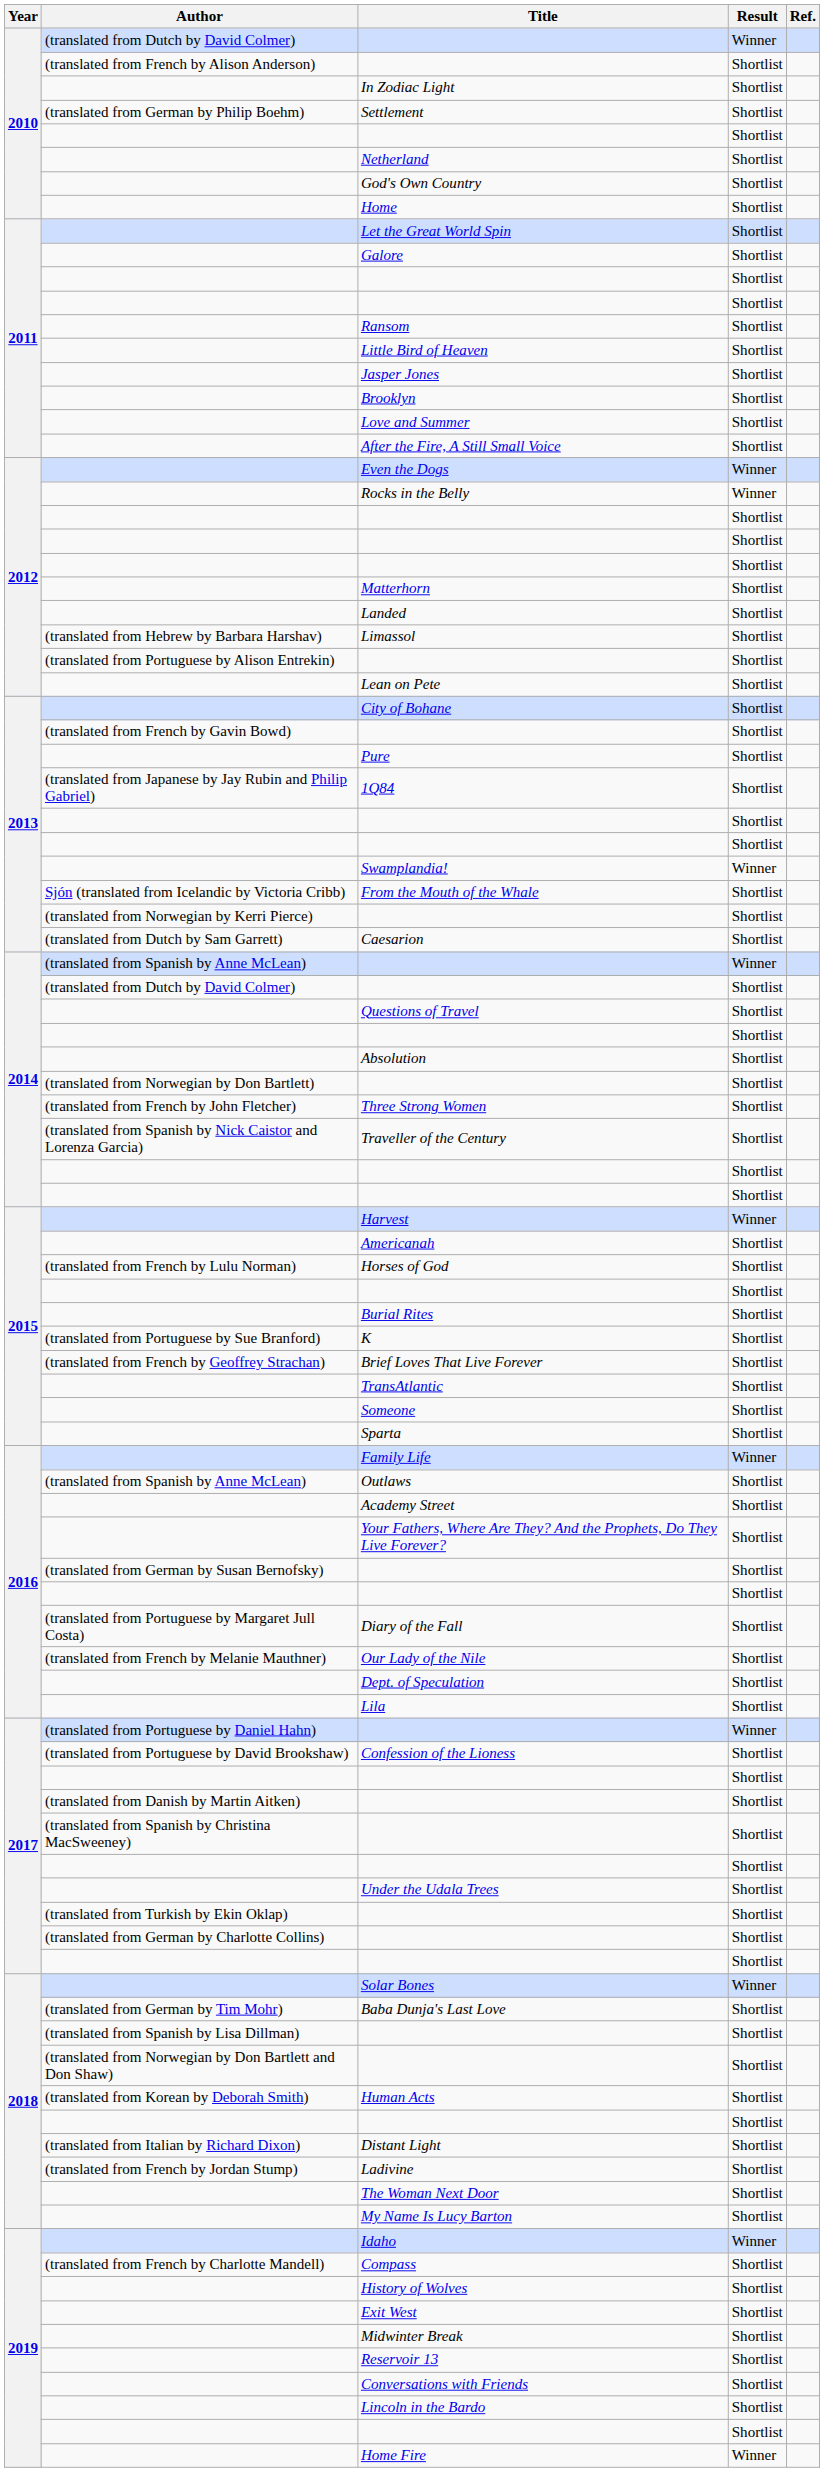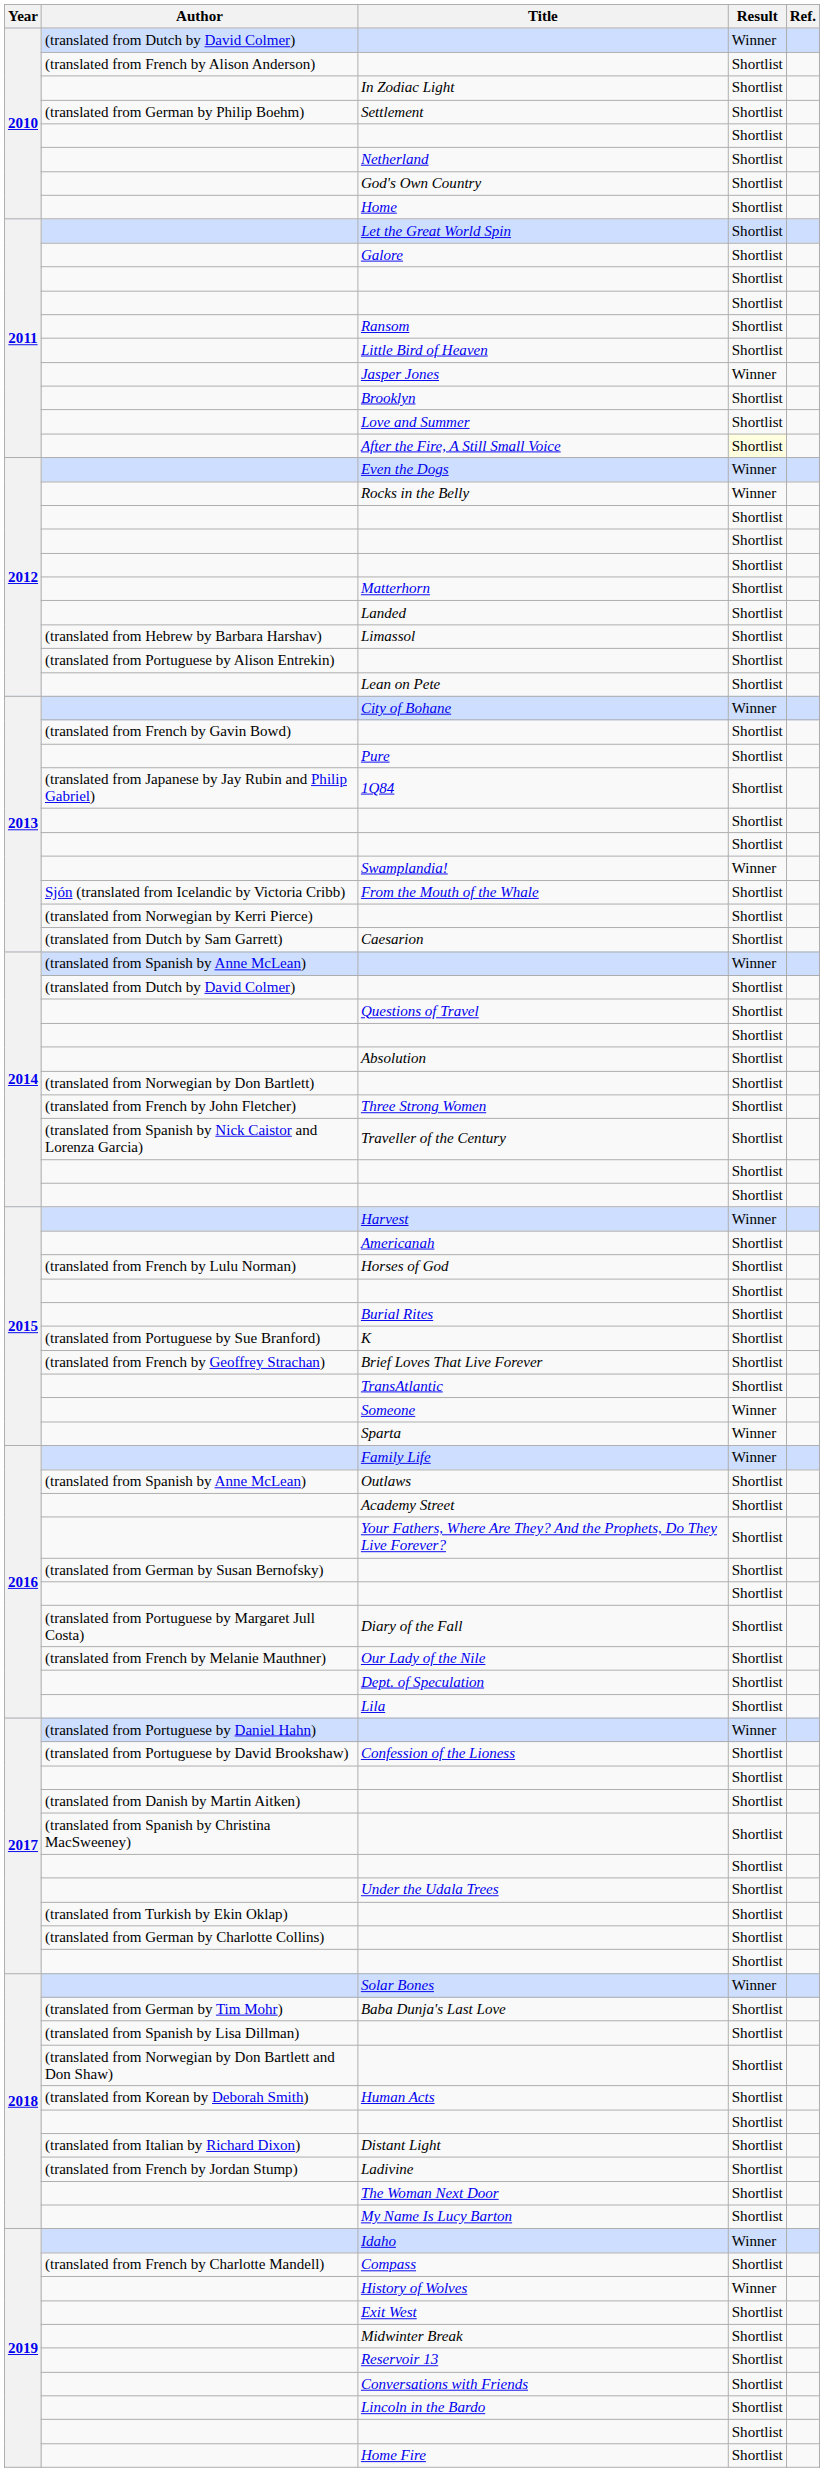 <table class="wikitable sortable mw-collapsible">
 <tr>
 <th>Year</th>
 <th>Author</th>
 <th>Title</th>
 <th>Result</th>
 <th>Ref.</th>
 </tr>
 <tr style=background:#cddeff>
 <th rowspan="8"><a href='#'>2010</a></th>
 <td> (translated from Dutch by <a href='#'>David Colmer</a>)</td>
 <td><em></em></td>
 <td>Winner</td>
 <td></td>
 </tr>
 <tr>
 <td> (translated from French by Alison Anderson)</td>
 <td><em></em></td>
 <td>Shortlist</td>
 <td></td>
 </tr>
 <tr>
 <td></td>
 <td><em>In Zodiac Light</em></td>
 <td>Shortlist</td>
 <td></td>
 </tr>
 <tr>
 <td> (translated from German by Philip Boehm)</td>
 <td><em>Settlement</em></td>
 <td>Shortlist</td>
 <td></td>
 </tr>
 <tr>
 <td></td>
 <td><em></em></td>
 <td>Shortlist</td>
 <td></td>
 </tr>
 <tr>
 <td></td>
 <td><em><a href='#'>Netherland</a></em></td>
 <td>Shortlist</td>
 <td></td>
 </tr>
 <tr>
 <td></td>
 <td><em>God's Own Country</em></td>
 <td>Shortlist</td>
 <td></td>
 </tr>
 <tr>
 <td></td>
 <td><em><a href='#'>Home</a></em></td>
 <td>Shortlist</td>
 <td></td>
 </tr>
 <tr style=background:#cddeff>
 <th rowspan="10"><a href='#'>2011</a></th>
 <td></td>
 <td><em><a href='#'>Let the Great World Spin</a></em></td>
 <td>Shortlist</td>
 <td></td>
 </tr>
 <tr>
 <td></td>
 <td><em><a href='#'>Galore</a></em></td>
 <td>Shortlist</td>
 <td></td>
 </tr>
 <tr>
 <td></td>
 <td><em></em></td>
 <td>Shortlist</td>
 <td></td>
 </tr>
 <tr>
 <td></td>
 <td><em></em></td>
 <td>Shortlist</td>
 <td></td>
 </tr>
 <tr>
 <td></td>
 <td><em><a href='#'>Ransom</a></em></td>
 <td>Shortlist</td>
 <td></td>
 </tr>
 <tr>
 <td></td>
 <td><em><a href='#'>Little Bird of Heaven</a></em></td>
 <td>Shortlist</td>
 <td></td>
 </tr>
 <tr>
 <td></td>
 <td><em><a href='#'>Jasper Jones</a></em></td>
-<td>Shortlist</td>
+<td>Winner</td>
 <td></td>
 </tr>
 <tr>
 <td></td>
 <td><em><a href='#'>Brooklyn</a></em></td>
 <td>Shortlist</td>
 <td></td>
 </tr>
 <tr>
 <td></td>
 <td><em><a href='#'>Love and Summer</a></em></td>
 <td>Shortlist</td>
 <td></td>
 </tr>
 <tr>
 <td></td>
 <td><em><a href='#'>After the Fire, A Still Small Voice</a></em></td>
-<td>Shortlist</td>
+<td style="background: lightyellow;">Shortlist</td>
 <td></td>
 </tr>
 <tr style=background:#cddeff>
 <th rowspan="10"><a href='#'>2012</a></th>
 <td></td>
 <td><em><a href='#'>Even the Dogs</a></em></td>
 <td>Winner</td>
 <td></td>
 </tr>
 <tr>
 <td></td>
 <td><em>Rocks in the Belly</em></td>
 <td>Winner</td>
 <td></td>
 </tr>
 <tr>
 <td></td>
 <td><em></em></td>
 <td>Shortlist</td>
 <td></td>
 </tr>
 <tr>
 <td></td>
 <td><em></em></td>
 <td>Shortlist</td>
 <td></td>
 </tr>
 <tr>
 <td></td>
 <td><em></em></td>
 <td>Shortlist</td>
 <td></td>
 </tr>
 <tr>
 <td></td>
 <td><em><a href='#'>Matterhorn</a></em></td>
 <td>Shortlist</td>
 <td></td>
 </tr>
 <tr>
 <td></td>
 <td><em>Landed</em></td>
 <td>Shortlist</td>
 <td></td>
 </tr>
 <tr>
 <td> (translated from Hebrew by Barbara Harshav)</td>
 <td><em>Limassol</em></td>
 <td>Shortlist</td>
 <td></td>
 </tr>
 <tr>
 <td> (translated from Portuguese by Alison Entrekin)</td>
 <td><em></em></td>
 <td>Shortlist</td>
 <td></td>
 </tr>
 <tr>
 <td></td>
 <td><em>Lean on Pete</em></td>
 <td>Shortlist</td>
 <td></td>
 </tr>
 <tr style=background:#cddeff>
 <th rowspan="10"><a href='#'>2013</a></th>
 <td></td>
 <td><em><a href='#'>City of Bohane</a></em></td>
-<td>Shortlist</td>
+<td>Winner</td>
 <td></td>
 </tr>
 <tr>
 <td> (translated from French by Gavin Bowd)</td>
 <td><em></em></td>
 <td>Shortlist</td>
 <td></td>
 </tr>
 <tr>
 <td></td>
 <td><em><a href='#'>Pure</a></em></td>
 <td>Shortlist</td>
 <td></td>
 </tr>
 <tr>
 <td> (translated from Japanese by Jay Rubin and <a href='#'>Philip Gabriel</a>)</td>
 <td><em><a href='#'>1Q84</a></em></td>
 <td>Shortlist</td>
 <td></td>
 </tr>
 <tr>
 <td></td>
 <td><em></em></td>
 <td>Shortlist</td>
 <td></td>
 </tr>
 <tr>
 <td></td>
 <td><em></em></td>
 <td>Shortlist</td>
 <td></td>
 </tr>
 <tr>
 <td></td>
 <td><em><a href='#'>Swamplandia!</a></em></td>
 <td>Winner</td>
 <td></td>
 </tr>
 <tr>
 <td><a href='#'>Sjón</a> (translated from Icelandic by Victoria Cribb)</td>
 <td><em><a href='#'>From the Mouth of the Whale</a></em></td>
 <td>Shortlist</td>
 <td></td>
 </tr>
 <tr>
 <td> (translated from Norwegian by Kerri Pierce)</td>
 <td><em></em></td>
 <td>Shortlist</td>
 <td></td>
 </tr>
 <tr>
 <td> (translated from Dutch by Sam Garrett)</td>
 <td><em>Caesarion</em></td>
 <td>Shortlist</td>
 <td></td>
 </tr>
 <tr style=background:#cddeff>
 <th rowspan="10"><a href='#'>2014</a></th>
 <td> (translated from Spanish by <a href='#'>Anne McLean</a>)</td>
 <td><em></em></td>
 <td>Winner</td>
 <td></td>
 </tr>
 <tr>
 <td> (translated from Dutch by <a href='#'>David Colmer</a>)</td>
 <td><em></em></td>
 <td>Shortlist</td>
 <td></td>
 </tr>
 <tr>
 <td></td>
 <td><em><a href='#'>Questions of Travel</a></em></td>
 <td>Shortlist</td>
 <td></td>
 </tr>
 <tr>
 <td></td>
 <td><em></em></td>
 <td>Shortlist</td>
 <td></td>
 </tr>
 <tr>
 <td></td>
 <td><em>Absolution</em></td>
 <td>Shortlist</td>
 <td></td>
 </tr>
 <tr>
 <td> (translated from Norwegian by Don Bartlett)</td>
 <td><em></em></td>
 <td>Shortlist</td>
 <td></td>
 </tr>
 <tr>
 <td> (translated from French by John Fletcher)</td>
 <td><em><a href='#'>Three Strong Women</a></em></td>
 <td>Shortlist</td>
 <td></td>
 </tr>
 <tr>
 <td> (translated from Spanish by <a href='#'>Nick Caistor</a> and Lorenza Garcia)</td>
 <td><em>Traveller of the Century</em></td>
 <td>Shortlist</td>
 <td></td>
 </tr>
 <tr>
 <td></td>
 <td><em></em></td>
 <td>Shortlist</td>
 <td></td>
 </tr>
 <tr>
 <td></td>
 <td><em></em></td>
 <td>Shortlist</td>
 <td></td>
 </tr>
 <tr style=background:#cddeff>
 <th rowspan="10"><a href='#'>2015</a></th>
 <td></td>
 <td><em><a href='#'>Harvest</a></em></td>
 <td>Winner</td>
 <td></td>
 </tr>
 <tr>
 <td></td>
 <td><em><a href='#'>Americanah</a></em></td>
 <td>Shortlist</td>
 <td></td>
 </tr>
 <tr>
 <td> (translated from French by Lulu Norman)</td>
 <td><em>Horses of God</em></td>
 <td>Shortlist</td>
 <td></td>
 </tr>
 <tr>
 <td></td>
 <td><em></em></td>
 <td>Shortlist</td>
 <td></td>
 </tr>
 <tr>
 <td></td>
 <td><em><a href='#'>Burial Rites</a></em></td>
 <td>Shortlist</td>
 <td></td>
 </tr>
 <tr>
 <td> (translated from Portuguese by Sue Branford)</td>
 <td><em>K</em></td>
 <td>Shortlist</td>
 <td></td>
 </tr>
 <tr>
 <td> (translated from French by <a href='#'>Geoffrey Strachan</a>)</td>
 <td><em>Brief Loves That Live Forever</em></td>
 <td>Shortlist</td>
 <td></td>
 </tr>
 <tr>
 <td></td>
 <td><em><a href='#'>TransAtlantic</a></em></td>
 <td>Shortlist</td>
 <td></td>
 </tr>
 <tr>
 <td></td>
 <td><em><a href='#'>Someone</a></em></td>
-<td>Shortlist</td>
+<td>Winner</td>
 <td></td>
 </tr>
 <tr>
 <td></td>
 <td><em>Sparta</em></td>
-<td>Shortlist</td>
+<td>Winner</td>
 <td></td>
 </tr>
 <tr style=background:#cddeff>
 <th rowspan="10"><a href='#'>2016</a></th>
 <td></td>
 <td><em><a href='#'>Family Life</a></em></td>
 <td>Winner</td>
 <td></td>
 </tr>
 <tr>
 <td> (translated from Spanish by <a href='#'>Anne McLean</a>)</td>
 <td><em>Outlaws</em></td>
 <td>Shortlist</td>
 <td></td>
 </tr>
 <tr>
 <td></td>
 <td><em>Academy Street</em></td>
 <td>Shortlist</td>
 <td></td>
 </tr>
 <tr>
 <td></td>
 <td><em><a href='#'>Your Fathers, Where Are They? And the Prophets, Do They Live Forever?</a></em></td>
 <td>Shortlist</td>
 <td></td>
 </tr>
 <tr>
 <td> (translated from German by Susan Bernofsky)</td>
 <td><em></em></td>
 <td>Shortlist</td>
 <td></td>
 </tr>
 <tr>
 <td></td>
 <td><em></em></td>
 <td>Shortlist</td>
 <td></td>
 </tr>
 <tr>
 <td> (translated from Portuguese by Margaret Jull Costa)</td>
 <td><em>Diary of the Fall</em></td>
 <td>Shortlist</td>
 <td></td>
 </tr>
 <tr>
 <td> (translated from French by Melanie Mauthner)</td>
 <td><em><a href='#'>Our Lady of the Nile</a></em></td>
 <td>Shortlist</td>
 <td></td>
 </tr>
 <tr>
 <td></td>
 <td><em><a href='#'>Dept. of Speculation</a></em></td>
 <td>Shortlist</td>
 <td></td>
 </tr>
 <tr>
 <td></td>
 <td><em><a href='#'>Lila</a></em></td>
 <td>Shortlist</td>
 <td></td>
 </tr>
 <tr style=background:#cddeff>
 <th rowspan="10"><a href='#'>2017</a></th>
 <td> (translated from Portuguese by <a href='#'>Daniel Hahn</a>)</td>
 <td><em></em></td>
 <td>Winner</td>
 <td></td>
 </tr>
 <tr>
 <td> (translated from Portuguese by David Brookshaw)</td>
 <td><em><a href='#'>Confession of the Lioness</a></em></td>
 <td>Shortlist</td>
 <td></td>
 </tr>
 <tr>
 <td></td>
 <td><em></em></td>
 <td>Shortlist</td>
 <td></td>
 </tr>
 <tr>
 <td> (translated from Danish by Martin Aitken)</td>
 <td><em></em></td>
 <td>Shortlist</td>
 <td></td>
 </tr>
 <tr>
 <td> (translated from Spanish by Christina MacSweeney)</td>
 <td><em></em></td>
 <td>Shortlist</td>
 <td></td>
 </tr>
 <tr>
 <td></td>
 <td><em></em></td>
 <td>Shortlist</td>
 <td></td>
 </tr>
 <tr>
 <td></td>
 <td><em><a href='#'>Under the Udala Trees</a></em></td>
 <td>Shortlist</td>
 <td></td>
 </tr>
 <tr>
 <td> (translated from Turkish by Ekin Oklap)</td>
 <td><em></em></td>
 <td>Shortlist</td>
 <td></td>
 </tr>
 <tr>
 <td> (translated from German by Charlotte Collins)</td>
 <td><em></em></td>
 <td>Shortlist</td>
 <td></td>
 </tr>
 <tr>
 <td></td>
 <td><em></em></td>
 <td>Shortlist</td>
 <td></td>
 </tr>
 <tr style=background:#cddeff>
 <th rowspan="10"><a href='#'>2018</a></th>
 <td></td>
 <td><em><a href='#'>Solar Bones</a></em></td>
 <td>Winner</td>
 <td></td>
 </tr>
 <tr>
 <td> (translated from German by <a href='#'>Tim Mohr</a>)</td>
 <td><em>Baba Dunja's Last Love</em></td>
 <td>Shortlist</td>
 <td></td>
 </tr>
 <tr>
 <td> (translated from Spanish by Lisa Dillman)</td>
 <td><em></em></td>
 <td>Shortlist</td>
 <td></td>
 </tr>
 <tr>
 <td> (translated from Norwegian by Don Bartlett and Don Shaw)</td>
 <td><em></em></td>
 <td>Shortlist</td>
 <td></td>
 </tr>
 <tr>
 <td> (translated from Korean by <a href='#'>Deborah Smith</a>)</td>
 <td><em><a href='#'>Human Acts</a></em></td>
 <td>Shortlist</td>
 <td></td>
 </tr>
 <tr>
 <td></td>
 <td><em></em></td>
 <td>Shortlist</td>
 <td></td>
 </tr>
 <tr>
 <td> (translated from Italian by <a href='#'>Richard Dixon</a>)</td>
 <td><em>Distant Light</em></td>
 <td>Shortlist</td>
 <td></td>
 </tr>
 <tr>
 <td> (translated from French by Jordan Stump)</td>
 <td><em>Ladivine</em></td>
 <td>Shortlist</td>
 <td></td>
 </tr>
 <tr>
 <td></td>
 <td><em><a href='#'>The Woman Next Door</a></em></td>
 <td>Shortlist</td>
 <td></td>
 </tr>
 <tr>
 <td></td>
 <td><em><a href='#'>My Name Is Lucy Barton</a></em></td>
 <td>Shortlist</td>
 <td></td>
 </tr>
 <tr style=background:#cddeff>
 <th rowspan="10"><a href='#'>2019</a></th>
 <td></td>
 <td><em><a href='#'>Idaho</a> </em></td>
 <td>Winner</td>
 <td></td>
 </tr>
 <tr>
 <td> (translated from French by Charlotte Mandell)</td>
 <td><em><a href='#'>Compass</a></em></td>
 <td>Shortlist</td>
 <td></td>
 </tr>
 <tr>
 <td></td>
 <td><em><a href='#'>History of Wolves</a></em></td>
-<td>Shortlist</td>
+<td>Winner</td>
 <td></td>
 </tr>
 <tr>
 <td></td>
 <td><em><a href='#'>Exit West</a></em></td>
 <td>Shortlist</td>
 <td></td>
 </tr>
 <tr>
 <td></td>
 <td><em>Midwinter Break</em></td>
 <td>Shortlist</td>
 <td></td>
 </tr>
 <tr>
 <td></td>
 <td><em><a href='#'>Reservoir 13</a></em></td>
 <td>Shortlist</td>
 <td></td>
 </tr>
 <tr>
 <td></td>
 <td><em><a href='#'>Conversations with Friends</a></em></td>
 <td>Shortlist</td>
 <td></td>
 </tr>
 <tr>
 <td></td>
 <td><em><a href='#'>Lincoln in the Bardo</a></em></td>
 <td>Shortlist</td>
 <td></td>
 </tr>
 <tr>
 <td></td>
 <td><em></em></td>
 <td>Shortlist</td>
 <td></td>
 </tr>
 <tr>
 <td></td>
 <td><em><a href='#'>Home Fire</a></em></td>
-<td>Winner</td>
+<td>Shortlist</td>
 <td></td>
 </tr>
 </table>
